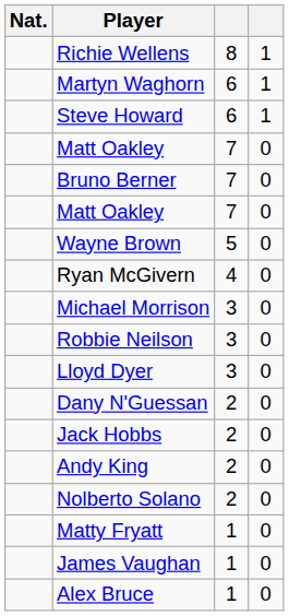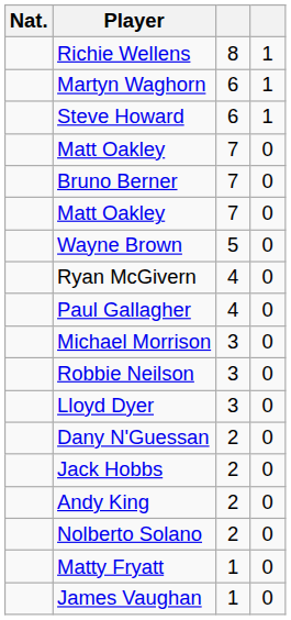 <table class="wikitable">
 <tr>
 <th>Nat.</th>
 <th>Player</th>
 <th width=20></th>
 <th width=20></th>
 </tr>
 <tr>
 <td></td>
 <td><a href='#'>Richie Wellens</a></td>
 <td align=center>8</td>
 <td align=center>1</td>
 </tr>
 <tr>
 <td></td>
 <td><a href='#'>Martyn Waghorn</a></td>
 <td align=center>6</td>
 <td align=center>1</td>
 </tr>
 <tr>
 <td></td>
 <td><a href='#'>Steve Howard</a></td>
 <td align=center>6</td>
 <td align=center>1</td>
 </tr>
 <tr>
 <td></td>
 <td><a href='#'>Matt Oakley</a></td>
 <td align=center>7</td>
 <td align=center>0</td>
 </tr>
 <tr>
 <td></td>
 <td><a href='#'>Bruno Berner</a></td>
 <td align=center>7</td>
 <td align=center>0</td>
 </tr>
 <tr>
 <td></td>
 <td><a href='#'>Matt Oakley</a></td>
 <td align=center>7</td>
 <td align=center>0</td>
 </tr>
 <tr>
 <td></td>
 <td><a href='#'>Wayne Brown</a></td>
 <td align=center>5</td>
 <td align=center>0</td>
 </tr>
 <tr>
 <td></td>
 <td>Ryan McGivern</td>
 <td align=center>4</td>
 <td align=center>0</td>
 </tr>
 <tr>
 <td></td>
+<td><a href='#'>Paul Gallagher</a></td>
+<td align=center>4</td>
+<td align=center>0</td>
+</tr>
+<tr>
+<td></td>
 <td><a href='#'>Michael Morrison</a></td>
 <td align=center>3</td>
 <td align=center>0</td>
 </tr>
 <tr>
 <td></td>
 <td><a href='#'>Robbie Neilson</a></td>
 <td align=center>3</td>
 <td align=center>0</td>
 </tr>
 <tr>
 <td></td>
 <td><a href='#'>Lloyd Dyer</a></td>
 <td align=center>3</td>
 <td align=center>0</td>
 </tr>
 <tr>
 <td></td>
 <td><a href='#'>Dany N'Guessan</a></td>
 <td align=center>2</td>
 <td align=center>0</td>
 </tr>
 <tr>
 <td></td>
 <td><a href='#'>Jack Hobbs</a></td>
 <td align=center>2</td>
 <td align=center>0</td>
 </tr>
 <tr>
 <td></td>
 <td><a href='#'>Andy King</a></td>
 <td align=center>2</td>
 <td align=center>0</td>
 </tr>
 <tr>
 <td></td>
 <td><a href='#'>Nolberto Solano</a></td>
 <td align=center>2</td>
 <td align=center>0</td>
 </tr>
 <tr>
 <td></td>
 <td><a href='#'>Matty Fryatt</a></td>
 <td align=center>1</td>
 <td align=center>0</td>
 </tr>
 <tr>
 <td></td>
 <td><a href='#'>James Vaughan</a></td>
 <td align=center>1</td>
 <td align=center>0</td>
 </tr>
-<tr>
-<td></td>
-<td><a href='#'>Alex Bruce</a></td>
-<td align=center>1</td>
-<td align=center>0</td>
-</tr>
 </table>
